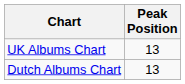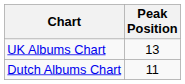 <table class="wikitable">
 <tr>
 <th>Chart</th>
 <th>Peak<br>Position</th>
 </tr>
 <tr>
 <td><a href='#'>UK Albums Chart</a></td>
 <td style="text-align:center">13</td>
 </tr>
 <tr>
 <td><a href='#'>Dutch Albums Chart</a></td>
-<td style="text-align:center;">13</td>
+<td style="text-align:center;">11</td>
 </tr>
 </table>
